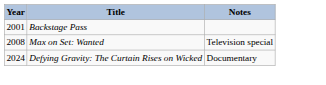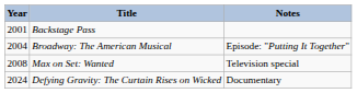 <table class="wikitable" style="font-size:95%;">
 <tr>
 <th style="background:#B0C4DE;">Year</th>
 <th style="background:#B0C4DE;">Title</th>
 <th style="background:#B0C4DE;">Notes</th>
 </tr>
 <tr>
 <td>2001</td>
 <td><em>Backstage Pass</em></td>
 <td></td>
 </tr>
 <tr>
+<td>2004</td>
+<td><em>Broadway: The American Musical</em></td>
+<td>Episode: "<em>Putting It Together</em>"</td>
+</tr>
+<tr>
 <td>2008</td>
 <td><em>Max on Set: Wanted</em></td>
 <td>Television special</td>
 </tr>
 <tr>
 <td>2024</td>
 <td><em>Defying Gravity: The Curtain Rises on Wicked</em></td>
 <td>Documentary</td>
 </tr>
 </table>
